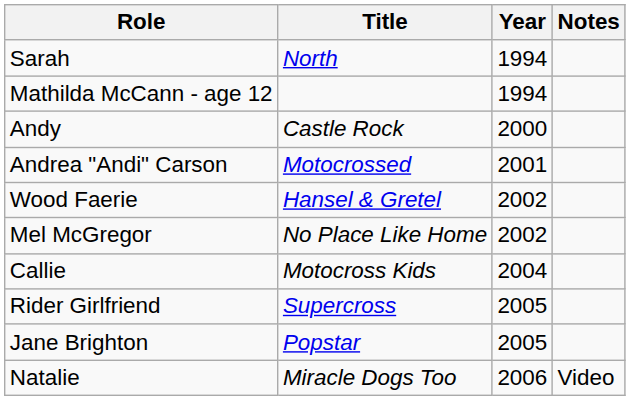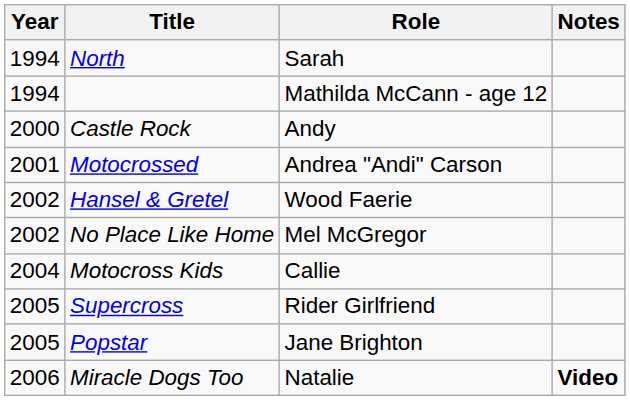 <table class="wikitable sortable">
 <tr>
+<th>Year</th>
+<th>Title</th>
 <th>Role</th>
-<th>Title</th>
-<th>Year</th>
 <th class="unsortable">Notes</th>
 </tr>
 <tr>
+<td>1994</td>
+<td><em><a href='#'>North</a></em></td>
 <td>Sarah</td>
-<td><em><a href='#'>North</a></em></td>
-<td>1994</td>
 <td></td>
 </tr>
 <tr>
+<td>1994</td>
+<td><em></em></td>
 <td>Mathilda McCann - age 12</td>
-<td><em></em></td>
-<td>1994</td>
 <td></td>
 </tr>
 <tr>
+<td>2000</td>
+<td><em>Castle Rock</em></td>
 <td>Andy</td>
-<td><em>Castle Rock</em></td>
-<td>2000</td>
 <td></td>
 </tr>
 <tr>
+<td>2001</td>
+<td><em><a href='#'>Motocrossed</a></em></td>
 <td>Andrea "Andi" Carson</td>
-<td><em><a href='#'>Motocrossed</a></em></td>
-<td>2001</td>
 <td></td>
 </tr>
 <tr>
+<td>2002</td>
+<td><em><a href='#'>Hansel & Gretel</a></em></td>
 <td>Wood Faerie</td>
-<td><em><a href='#'>Hansel & Gretel</a></em></td>
-<td>2002</td>
 <td></td>
 </tr>
 <tr>
+<td>2002</td>
+<td><em>No Place Like Home</em></td>
 <td>Mel McGregor</td>
-<td><em>No Place Like Home</em></td>
-<td>2002</td>
 <td></td>
 </tr>
 <tr>
+<td>2004</td>
+<td><em>Motocross Kids</em></td>
 <td>Callie</td>
-<td><em>Motocross Kids</em></td>
-<td>2004</td>
 <td></td>
 </tr>
 <tr>
+<td>2005</td>
+<td><em><a href='#'>Supercross</a></em></td>
 <td>Rider Girlfriend</td>
-<td><em><a href='#'>Supercross</a></em></td>
-<td>2005</td>
 <td></td>
 </tr>
 <tr>
+<td>2005</td>
+<td><em><a href='#'>Popstar</a></em></td>
 <td>Jane Brighton</td>
-<td><em><a href='#'>Popstar</a></em></td>
-<td>2005</td>
 <td></td>
 </tr>
 <tr>
+<td>2006</td>
+<td><em>Miracle Dogs Too</em></td>
 <td>Natalie</td>
-<td><em>Miracle Dogs Too</em></td>
-<td>2006</td>
-<td>Video</td>
+<td><strong>Video</strong></td>
 </tr>
 </table>
